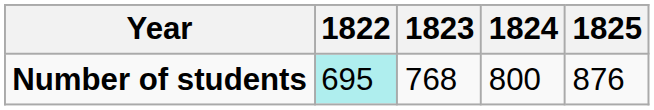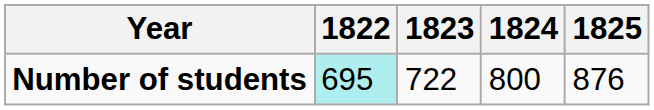 <table class="wikitable">
 <tr>
 <th><strong>Year</strong></th>
 <th>1822</th>
 <th>1823</th>
 <th>1824</th>
 <th>1825</th>
 </tr>
 <tr>
 <td><strong>Number of students</strong></td>
 <td style="background: paleturquoise;">695</td>
-<td>768</td>
+<td>722</td>
 <td>800</td>
 <td>876</td>
 </tr>
 </table>
